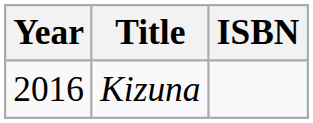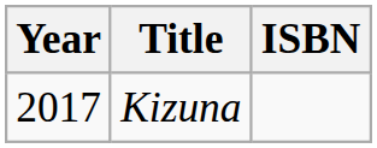 <table class="wikitable">
 <tr>
 <th>Year</th>
 <th>Title</th>
 <th>ISBN</th>
 </tr>
 <tr>
-<td>2016</td>
+<td>2017</td>
 <td><em>Kizuna</em></td>
 <td></td>
 </tr>
 </table>
